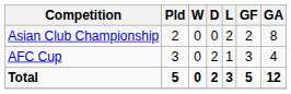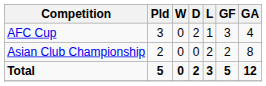 <table class="wikitable">
 <tr>
 <th>Competition</th>
 <th>Pld</th>
 <th>W</th>
 <th>D</th>
 <th>L</th>
 <th>GF</th>
 <th>GA</th>
 </tr>
 <tr>
+<td><a href='#'>AFC Cup</a></td>
+<td style="text-align:center;">3</td>
+<td style="text-align:center;">0</td>
+<td style="text-align:center;">2</td>
+<td style="text-align:center;">1</td>
+<td style="text-align:center;">3</td>
+<td style="text-align:center;">4</td>
+</tr>
+<tr>
 <td><a href='#'>Asian Club Championship</a></td>
 <td style="text-align:center;">2</td>
 <td style="text-align:center;">0</td>
 <td style="text-align:center;">0</td>
 <td style="text-align:center;">2</td>
 <td style="text-align:center;">2</td>
 <td style="text-align:center;">8</td>
-</tr>
-<tr>
-<td><a href='#'>AFC Cup</a></td>
-<td style="text-align:center;">3</td>
-<td style="text-align:center;">0</td>
-<td style="text-align:center;">2</td>
-<td style="text-align:center;">1</td>
-<td style="text-align:center;">3</td>
-<td style="text-align:center;">4</td>
 </tr>
 <tr>
 <td><strong>Total</strong></td>
 <td style="text-align:center;"><strong>5</strong></td>
 <td style="text-align:center;"><strong>0</strong></td>
 <td style="text-align:center;"><strong>2</strong></td>
 <td style="text-align:center;"><strong>3</strong></td>
 <td style="text-align:center;"><strong>5</strong></td>
 <td style="text-align:center;"><strong>12</strong></td>
 </tr>
 <tr>
 </tr>
 </table>
